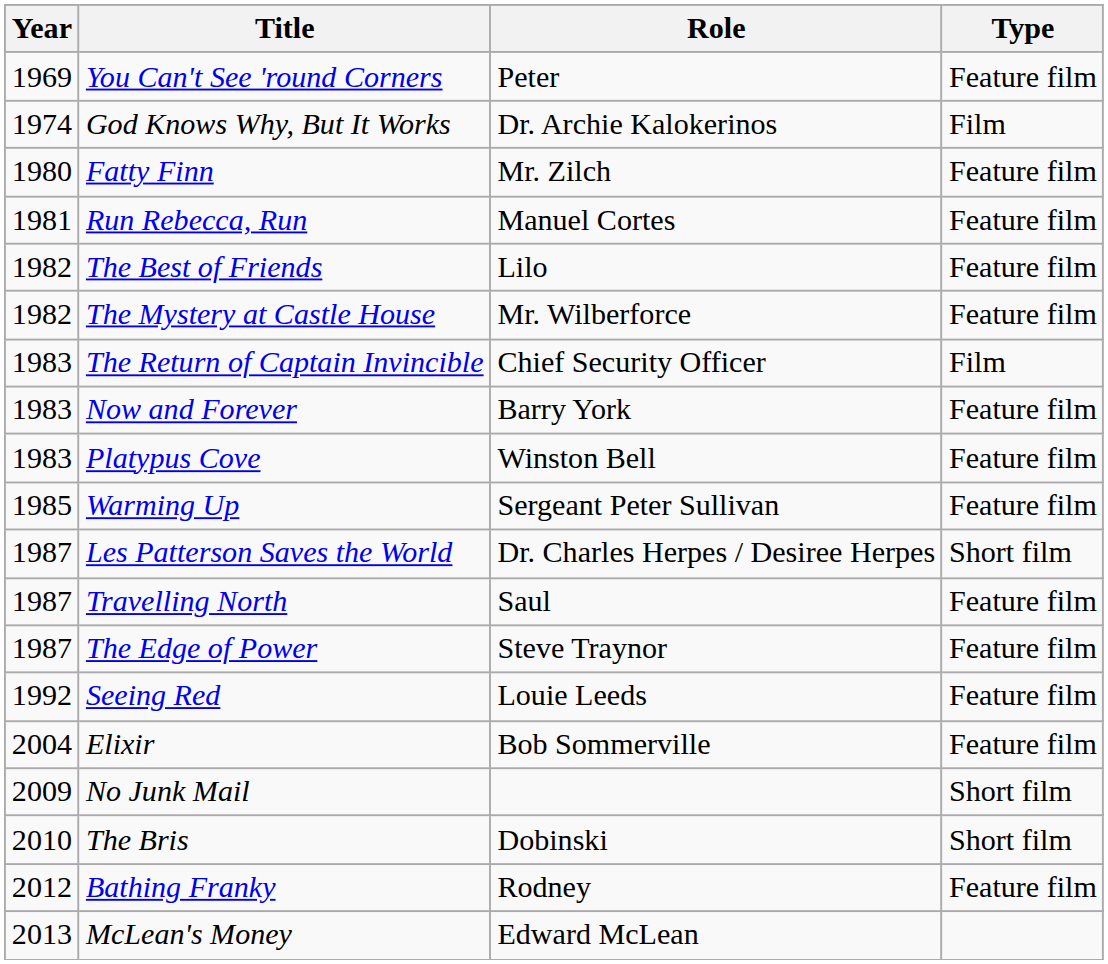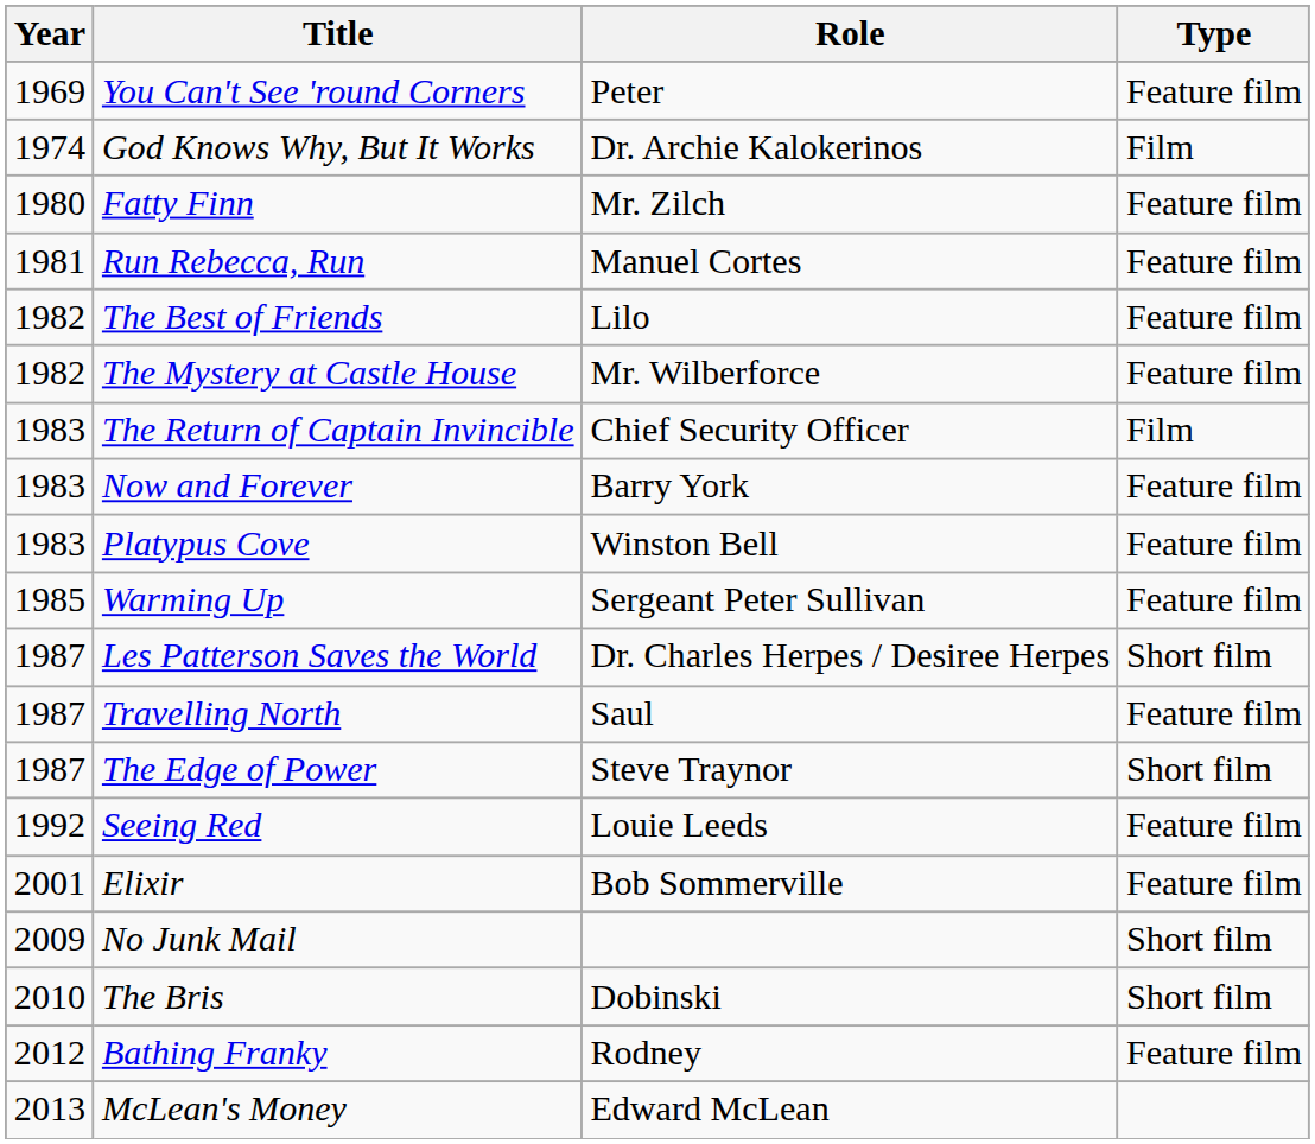 <table class="wikitable">
 <tr>
 <th>Year</th>
 <th>Title</th>
 <th>Role</th>
 <th>Type</th>
 </tr>
 <tr>
 <td>1969</td>
 <td><em><a href='#'>You Can't See 'round Corners</a> </em></td>
 <td>Peter</td>
 <td>Feature film</td>
 </tr>
 <tr>
 <td>1974</td>
 <td><em>God Knows Why, But It Works</em></td>
 <td>Dr. Archie Kalokerinos</td>
 <td>Film</td>
 </tr>
 <tr>
 <td>1980</td>
 <td><em><a href='#'>Fatty Finn</a></em></td>
 <td>Mr. Zilch</td>
 <td>Feature film</td>
 </tr>
 <tr>
 <td>1981</td>
 <td><em><a href='#'>Run Rebecca, Run</a></em></td>
 <td>Manuel Cortes</td>
 <td>Feature film</td>
 </tr>
 <tr>
 <td>1982</td>
 <td><em><a href='#'>The Best of Friends</a></em></td>
 <td>Lilo</td>
 <td>Feature film</td>
 </tr>
 <tr>
 <td>1982</td>
 <td><em><a href='#'>The Mystery at Castle House</a></em></td>
 <td>Mr. Wilberforce</td>
 <td>Feature film</td>
 </tr>
 <tr>
 <td>1983</td>
 <td><em><a href='#'>The Return of Captain Invincible</a></em></td>
 <td>Chief Security Officer</td>
 <td>Film</td>
 </tr>
 <tr>
 <td>1983</td>
 <td><em><a href='#'>Now and Forever</a></em></td>
 <td>Barry York</td>
 <td>Feature film</td>
 </tr>
 <tr>
 <td>1983</td>
 <td><em><a href='#'>Platypus Cove</a></em></td>
 <td>Winston Bell</td>
 <td>Feature film</td>
 </tr>
 <tr>
 <td>1985</td>
 <td><em><a href='#'>Warming Up</a></em></td>
 <td>Sergeant Peter Sullivan</td>
 <td>Feature film</td>
 </tr>
 <tr>
 <td>1987</td>
 <td><em><a href='#'>Les Patterson Saves the World</a></em></td>
 <td>Dr. Charles Herpes / Desiree Herpes</td>
 <td>Short film</td>
 </tr>
 <tr>
 <td>1987</td>
 <td><em><a href='#'>Travelling North</a></em></td>
 <td>Saul</td>
 <td>Feature film</td>
 </tr>
 <tr>
 <td>1987</td>
 <td><em><a href='#'>The Edge of Power</a></em></td>
 <td>Steve Traynor</td>
-<td>Feature film</td>
+<td>Short film</td>
 </tr>
 <tr>
 <td>1992</td>
 <td><em><a href='#'>Seeing Red</a></em></td>
 <td>Louie Leeds</td>
 <td>Feature film</td>
 </tr>
 <tr>
-<td>2004</td>
+<td>2001</td>
 <td><em>Elixir</em></td>
 <td>Bob Sommerville</td>
 <td>Feature film</td>
 </tr>
 <tr>
 <td>2009</td>
 <td><em>No Junk Mail</em></td>
 <td></td>
 <td>Short film</td>
 </tr>
 <tr>
 <td>2010</td>
 <td><em>The Bris</em></td>
 <td>Dobinski</td>
 <td>Short film</td>
 </tr>
 <tr>
 <td>2012</td>
 <td><em><a href='#'>Bathing Franky</a></em></td>
 <td>Rodney</td>
 <td>Feature film</td>
 </tr>
 <tr>
 <td>2013</td>
 <td><em>McLean's Money</em></td>
 <td>Edward McLean</td>
 <td></td>
 </tr>
 </table>
